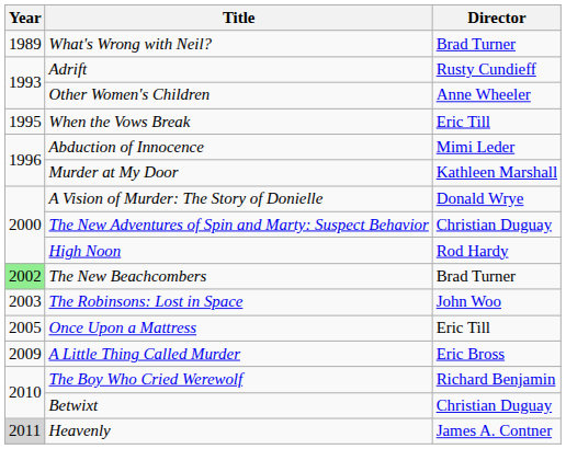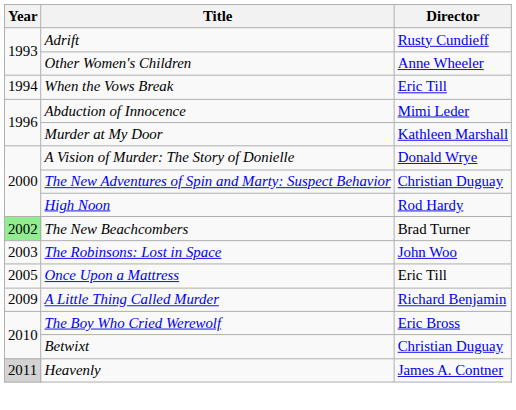 <table class="wikitable">
 <tr>
 <th scope="col">Year</th>
 <th scope="col">Title</th>
 <th scope="col">Director</th>
-</tr>
-<tr>
-<td>1989</td>
-<td><em>What's Wrong with Neil?</em></td>
-<td><a href='#'>Brad Turner</a></td>
 </tr>
 <tr>
 <td rowspan=2>1993</td>
 <td><em>Adrift</em></td>
 <td><a href='#'>Rusty Cundieff</a></td>
 </tr>
 <tr>
 <td><em>Other Women's Children</em></td>
 <td><a href='#'>Anne Wheeler</a></td>
 </tr>
 <tr>
-<td>1995</td>
+<td>1994</td>
 <td><em>When the Vows Break</em></td>
 <td><a href='#'>Eric Till</a></td>
 </tr>
 <tr>
 <td rowspan=2>1996</td>
 <td><em>Abduction of Innocence</em></td>
 <td><a href='#'>Mimi Leder</a></td>
 </tr>
 <tr>
 <td><em>Murder at My Door</em></td>
 <td><a href='#'>Kathleen Marshall</a></td>
 </tr>
 <tr>
 <td rowspan=3>2000</td>
 <td><em>A Vision of Murder: The Story of Donielle</em></td>
 <td><a href='#'>Donald Wrye</a></td>
 </tr>
 <tr>
 <td><em><a href='#'>The New Adventures of Spin and Marty: Suspect Behavior</a></em></td>
 <td><a href='#'>Christian Duguay</a></td>
 </tr>
 <tr>
 <td><em><a href='#'>High Noon</a></em></td>
 <td><a href='#'>Rod Hardy</a></td>
 </tr>
 <tr>
 <td style="background: lightgreen;">2002</td>
 <td><em>The New Beachcombers</em></td>
 <td>Brad Turner</td>
 </tr>
 <tr>
 <td>2003</td>
 <td><em><a href='#'>The Robinsons: Lost in Space</a></em></td>
 <td><a href='#'>John Woo</a></td>
 </tr>
 <tr>
 <td>2005</td>
 <td><em><a href='#'>Once Upon a Mattress</a></em></td>
 <td>Eric Till</td>
 </tr>
 <tr>
 <td>2009</td>
 <td><em><a href='#'>A Little Thing Called Murder</a></em></td>
-<td><a href='#'>Eric Bross</a></td>
+<td><a href='#'>Richard Benjamin</a></td>
 </tr>
 <tr>
 <td rowspan=2>2010</td>
 <td><em><a href='#'>The Boy Who Cried Werewolf</a></em></td>
-<td><a href='#'>Richard Benjamin</a></td>
+<td><a href='#'>Eric Bross</a></td>
 </tr>
 <tr>
 <td><em>Betwixt</em></td>
 <td><a href='#'>Christian Duguay</a></td>
 </tr>
 <tr>
 <td style="background: lightgrey;">2011</td>
 <td><em>Heavenly</em></td>
 <td><a href='#'>James A. Contner</a></td>
 </tr>
 </table>
